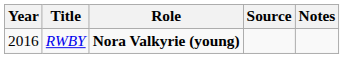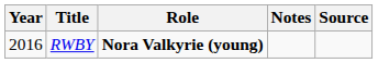 <table class="wikitable sortable plainrowheaders">
 <tr>
 <th>Year</th>
 <th>Title</th>
 <th>Role</th>
+<th class="unsortable">Notes</th>
 <th class="unsortable">Source</th>
-<th class="unsortable">Notes</th>
 </tr>
 <tr>
 <td>2016</td>
 <td><em><a href='#'>RWBY</a></em></td>
 <td><strong>Nora Valkyrie  (young)</strong></td>
 <td></td>
 <td></td>
 </tr>
 </table>
